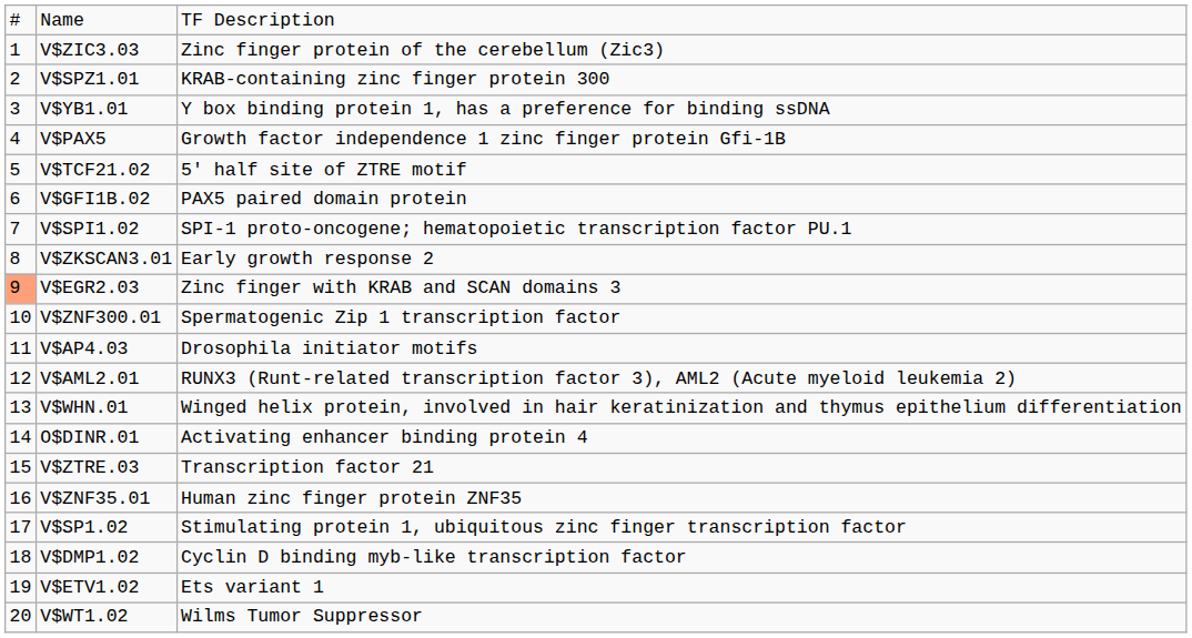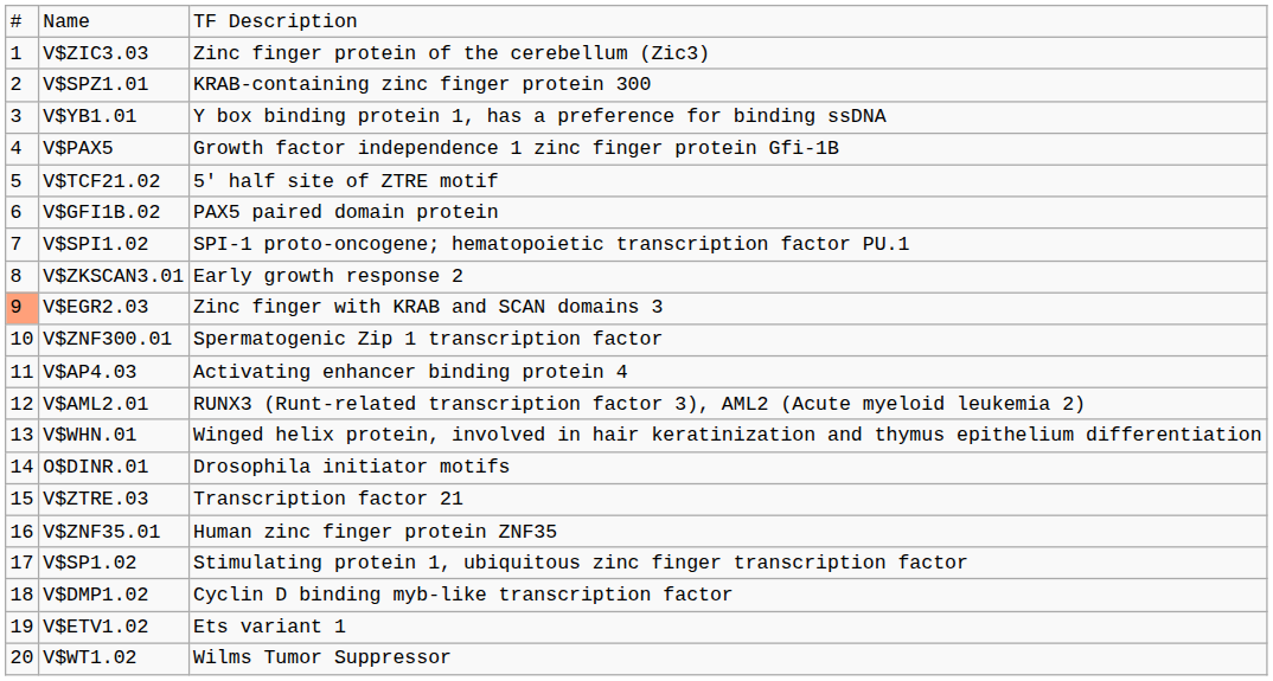 <table class="wikitable">
 <tr>
 <td>#</td>
 <td>Name</td>
 <td>TF Description</td>
 </tr>
 <tr>
 <td>1</td>
 <td>V$ZIC3.03</td>
 <td>Zinc finger protein  of the cerebellum (Zic3)</td>
 </tr>
 <tr>
 <td>2</td>
 <td>V$SPZ1.01</td>
 <td>KRAB-containing zinc  finger protein 300</td>
 </tr>
 <tr>
 <td>3</td>
 <td>V$YB1.01</td>
 <td>Y  box binding protein 1, has a preference for binding ssDNA</td>
 </tr>
 <tr>
 <td>4</td>
 <td>V$PAX5</td>
 <td>Growth  factor independence 1 zinc finger protein Gfi-1B</td>
 </tr>
 <tr>
 <td>5</td>
 <td>V$TCF21.02</td>
 <td>5' half site of ZTRE  motif</td>
 </tr>
 <tr>
 <td>6</td>
 <td>V$GFI1B.02</td>
 <td>PAX5 paired domain  protein</td>
 </tr>
 <tr>
 <td>7</td>
 <td>V$SPI1.02</td>
 <td>SPI-1  proto-oncogene; hematopoietic transcription factor PU.1</td>
 </tr>
 <tr>
 <td>8</td>
 <td>V$ZKSCAN3.01</td>
 <td>Early growth response  2</td>
 </tr>
 <tr>
 <td style="background: lightsalmon;">9</td>
 <td>V$EGR2.03</td>
 <td>Zinc finger with KRAB  and SCAN domains 3</td>
 </tr>
 <tr>
 <td>10</td>
 <td>V$ZNF300.01</td>
 <td>Spermatogenic Zip 1  transcription factor</td>
 </tr>
 <tr>
 <td>11</td>
 <td>V$AP4.03</td>
-<td>Drosophila initiator  motifs</td>
+<td>Activating enhancer binding protein 4</td>
 </tr>
 <tr>
 <td>12</td>
 <td>V$AML2.01</td>
 <td>RUNX3  (Runt-related transcription factor 3), AML2 (Acute myeloid leukemia 2)</td>
 </tr>
 <tr>
 <td>13</td>
 <td>V$WHN.01</td>
 <td>Winged  helix protein, involved in hair keratinization and thymus epithelium  differentiation</td>
 </tr>
 <tr>
 <td>14</td>
 <td>O$DINR.01</td>
-<td>Activating enhancer binding protein 4</td>
+<td>Drosophila initiator  motifs</td>
 </tr>
 <tr>
 <td>15</td>
 <td>V$ZTRE.03</td>
 <td>Transcription  factor 21</td>
 </tr>
 <tr>
 <td>16</td>
 <td>V$ZNF35.01</td>
 <td>Human zinc finger  protein ZNF35</td>
 </tr>
 <tr>
 <td>17</td>
 <td>V$SP1.02</td>
 <td>Stimulating  protein 1, ubiquitous zinc finger transcription factor</td>
 </tr>
 <tr>
 <td>18</td>
 <td>V$DMP1.02</td>
 <td>Cyclin D binding  myb-like transcription factor</td>
 </tr>
 <tr>
 <td>19</td>
 <td>V$ETV1.02</td>
 <td>Ets variant 1</td>
 </tr>
 <tr>
 <td>20</td>
 <td>V$WT1.02</td>
 <td>Wilms Tumor  Suppressor</td>
 </tr>
 </table>
